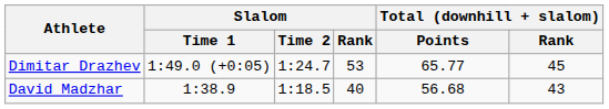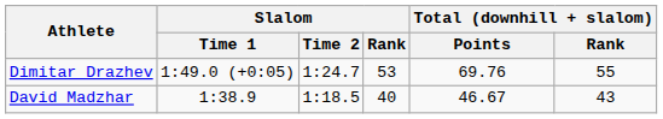 <table class="wikitable" style="font-size:90%">
 <tr>
 <th rowspan="2">Athlete</th>
 <th colspan="3">Slalom</th>
 <th colspan="2">Total (downhill + slalom)</th>
 </tr>
 <tr>
 <th>Time 1</th>
 <th>Time 2</th>
 <th>Rank</th>
 <th>Points</th>
 <th>Rank</th>
 </tr>
 <tr>
 <td><a href='#'>Dimitar Drazhev</a></td>
 <td align="center">1:49.0 (+0:05)</td>
 <td align="center">1:24.7</td>
 <td align="center">53</td>
-<td align="center">65.77</td>
-<td align="center">45</td>
+<td align="center">69.76</td>
+<td align="center">55</td>
 </tr>
 <tr>
 <td><a href='#'>David Madzhar</a></td>
 <td align="center">1:38.9</td>
 <td align="center">1:18.5</td>
 <td align="center">40</td>
-<td align="center">56.68</td>
+<td align="center">46.67</td>
 <td align="center">43</td>
 </tr>
 </table>
